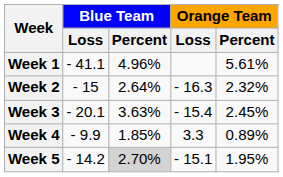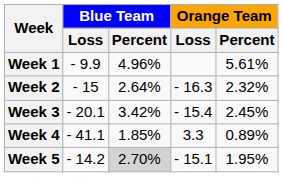 <table class="wikitable sortable" style="text-align:center" align=center>
 <tr>
 <th rowspan="2">Week</th>
 <th colspan="2" style="background:blue; color:white;">Blue Team</th>
 <th colspan="2" style="background:orange; color:black;">Orange Team</th>
 </tr>
 <tr>
 <th>Loss</th>
 <th>Percent</th>
 <th>Loss</th>
 <th>Percent</th>
 </tr>
 <tr>
 <th>Week 1</th>
-<td>- 41.1</td>
+<td>- 9.9</td>
 <td>4.96%</td>
 <td></td>
 <td>5.61%</td>
 </tr>
 <tr>
 <th>Week 2</th>
 <td>- 15<br></td>
 <td>2.64%</td>
 <td>- 16.3</td>
 <td>2.32%</td>
 </tr>
 <tr>
 <th>Week 3</th>
 <td>- 20.1<br></td>
-<td>3.63%</td>
+<td>3.42%</td>
 <td>- 15.4</td>
 <td>2.45%</td>
 </tr>
 <tr>
 <th>Week 4</th>
-<td>- 9.9</td>
+<td>- 41.1</td>
 <td>1.85%</td>
 <td>3.3<br></td>
 <td>0.89%</td>
 </tr>
 <tr>
 <th>Week 5</th>
 <td>- 14.2</td>
 <td style="background: lightgrey;">2.70%</td>
 <td>- 15.1</td>
 <td>1.95%</td>
 </tr>
 </table>
